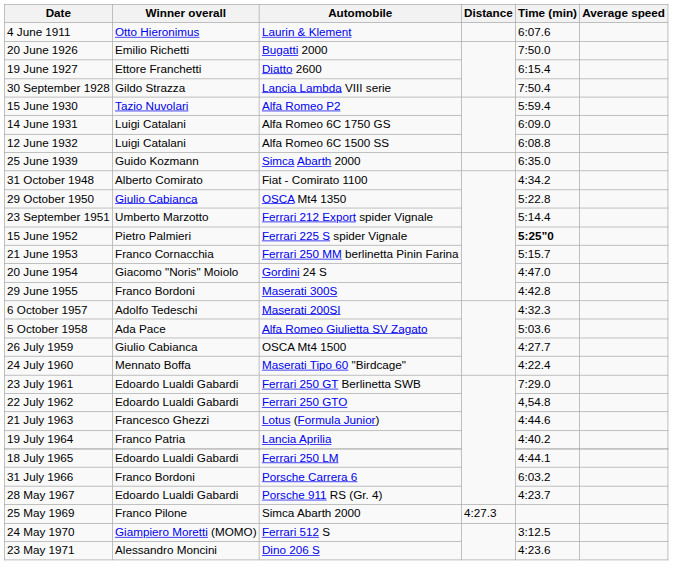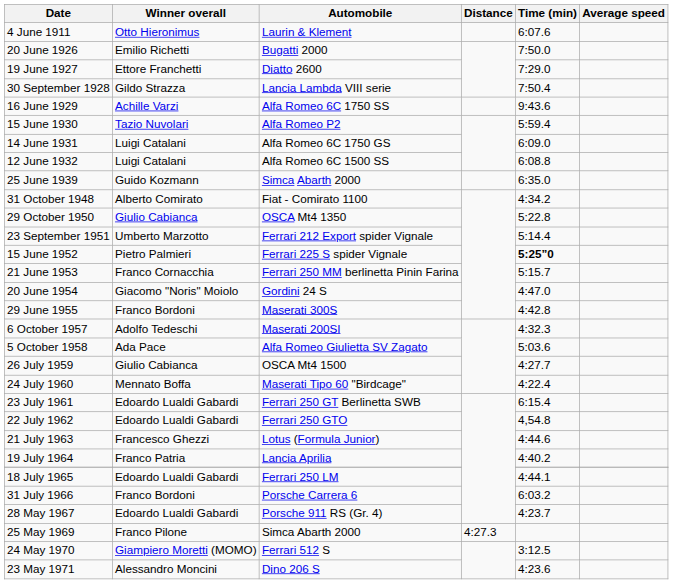 <table class="wikitable">
 <tr>
 <th>Date</th>
 <th>Winner overall</th>
 <th>Automobile</th>
 <th>Distance</th>
 <th>Time (min)</th>
 <th>Average speed</th>
 </tr>
 <tr>
 <td>4 June 1911</td>
 <td><a href='#'>Otto Hieronimus</a></td>
 <td><a href='#'>Laurin & Klement</a></td>
 <td></td>
 <td>6:07.6</td>
 <td></td>
 </tr>
 <tr>
 <td>20 June 1926</td>
 <td>Emilio Richetti</td>
 <td><a href='#'>Bugatti</a> 2000</td>
 <td rowspan="3"></td>
 <td>7:50.0</td>
 <td></td>
 </tr>
 <tr>
 <td>19 June 1927</td>
 <td>Ettore Franchetti</td>
 <td><a href='#'>Diatto</a> 2600</td>
-<td>6:15.4</td>
+<td>7:29.0</td>
 <td></td>
 </tr>
 <tr>
 <td>30 September 1928</td>
 <td>Gildo Strazza</td>
 <td><a href='#'>Lancia Lambda</a> VIII serie</td>
 <td>7:50.4</td>
+<td></td>
+</tr>
+<tr>
+<td>16 June 1929</td>
+<td><a href='#'>Achille Varzi</a></td>
+<td><a href='#'>Alfa Romeo 6C</a> 1750 SS</td>
+<td></td>
+<td>9:43.6</td>
 <td></td>
 </tr>
 <tr>
 <td>15 June 1930</td>
 <td><a href='#'>Tazio Nuvolari</a></td>
 <td><a href='#'>Alfa Romeo P2</a></td>
 <td rowspan="3"></td>
 <td>5:59.4</td>
 <td></td>
 </tr>
 <tr>
 <td>14 June 1931</td>
 <td>Luigi Catalani</td>
 <td>Alfa Romeo 6C 1750 GS</td>
 <td>6:09.0</td>
 <td></td>
 </tr>
 <tr>
 <td>12 June 1932</td>
 <td>Luigi Catalani</td>
 <td>Alfa Romeo 6C 1500 SS</td>
 <td>6:08.8</td>
 <td></td>
 </tr>
 <tr>
 <td>25 June 1939</td>
 <td>Guido Kozmann</td>
 <td><a href='#'>Simca</a> <a href='#'>Abarth</a> 2000</td>
 <td></td>
 <td>6:35.0</td>
 <td></td>
 </tr>
 <tr>
 <td>31 October 1948</td>
 <td>Alberto Comirato</td>
 <td>Fiat - Comirato 1100</td>
 <td rowspan="7"></td>
 <td>4:34.2</td>
 <td></td>
 </tr>
 <tr>
 <td>29 October 1950</td>
 <td><a href='#'>Giulio Cabianca</a></td>
 <td><a href='#'>OSCA</a> Mt4 1350</td>
 <td>5:22.8</td>
 <td></td>
 </tr>
 <tr>
 <td>23 September 1951</td>
 <td>Umberto Marzotto</td>
 <td><a href='#'>Ferrari 212 Export</a> spider Vignale</td>
 <td>5:14.4</td>
 <td></td>
 </tr>
 <tr>
 <td>15 June 1952</td>
 <td>Pietro Palmieri</td>
 <td><a href='#'>Ferrari 225 S</a> spider Vignale</td>
 <td><strong>5:25”0</strong></td>
 <td></td>
 </tr>
 <tr>
 <td>21 June 1953</td>
 <td>Franco Cornacchia</td>
 <td><a href='#'>Ferrari 250 MM</a> berlinetta Pinin Farina</td>
 <td>5:15.7</td>
 <td></td>
 </tr>
 <tr>
 <td>20 June 1954</td>
 <td>Giacomo "Noris" Moiolo</td>
 <td><a href='#'>Gordini</a> 24 S</td>
 <td>4:47.0</td>
 <td></td>
 </tr>
 <tr>
 <td>29 June 1955</td>
 <td>Franco Bordoni</td>
 <td><a href='#'>Maserati 300S</a></td>
 <td>4:42.8</td>
 <td></td>
 </tr>
 <tr>
 <td>6 October 1957</td>
 <td>Adolfo Tedeschi</td>
 <td><a href='#'>Maserati 200SI</a></td>
 <td rowspan="4"></td>
 <td>4:32.3</td>
 <td></td>
 </tr>
 <tr>
 <td>5 October 1958</td>
 <td>Ada Pace</td>
 <td><a href='#'>Alfa Romeo Giulietta SV Zagato</a></td>
 <td>5:03.6</td>
 <td></td>
 </tr>
 <tr>
 <td>26 July 1959</td>
 <td>Giulio Cabianca</td>
 <td>OSCA Mt4 1500</td>
 <td>4:27.7</td>
 <td></td>
 </tr>
 <tr>
 <td>24 July 1960</td>
 <td>Mennato Boffa</td>
 <td><a href='#'>Maserati Tipo 60</a> "Birdcage"</td>
 <td>4:22.4</td>
 <td></td>
 </tr>
 <tr>
 <td>23 July 1961</td>
 <td>Edoardo Lualdi Gabardi</td>
 <td><a href='#'>Ferrari 250 GT</a> Berlinetta  SWB</td>
 <td rowspan="8"></td>
-<td>7:29.0</td>
+<td>6:15.4</td>
 <td></td>
 </tr>
 <tr>
 <td>22 July 1962</td>
 <td>Edoardo Lualdi Gabardi</td>
 <td><a href='#'>Ferrari 250 GTO</a></td>
 <td>4,54.8</td>
 <td></td>
 </tr>
 <tr>
 <td>21 July 1963</td>
 <td>Francesco Ghezzi</td>
 <td><a href='#'>Lotus</a> (<a href='#'>Formula Junior</a>)</td>
 <td>4:44.6</td>
 <td></td>
 </tr>
 <tr>
 <td>19 July 1964</td>
 <td>Franco Patria</td>
 <td><a href='#'>Lancia Aprilia</a></td>
 <td>4:40.2</td>
 <td></td>
 </tr>
 <tr>
 </tr>
 <tr>
 <td>18 July 1965</td>
 <td>Edoardo Lualdi Gabardi</td>
 <td><a href='#'>Ferrari 250 LM</a></td>
 <td>4:44.1</td>
 <td></td>
 </tr>
 <tr>
 <td>31 July 1966</td>
 <td>Franco Bordoni</td>
 <td><a href='#'>Porsche Carrera 6</a></td>
 <td>6:03.2</td>
 <td></td>
 </tr>
 <tr>
 <td>28 May 1967</td>
 <td>Edoardo Lualdi Gabardi</td>
 <td><a href='#'>Porsche 911</a> RS (Gr. 4)</td>
 <td>4:23.7</td>
 <td></td>
 </tr>
 <tr>
 <td>25 May 1969</td>
 <td>Franco Pilone</td>
 <td>Simca Abarth 2000</td>
 <td>4:27.3</td>
 <td></td>
 </tr>
 <tr>
 <td>24 May 1970</td>
 <td><a href='#'>Giampiero Moretti</a> (MOMO)</td>
 <td><a href='#'>Ferrari 512</a> S</td>
 <td rowspan="2"></td>
 <td>3:12.5</td>
 <td></td>
 </tr>
 <tr>
 <td>23 May 1971</td>
 <td>Alessandro Moncini</td>
 <td><a href='#'>Dino 206 S</a></td>
 <td>4:23.6</td>
 <td></td>
 </tr>
 </table>
